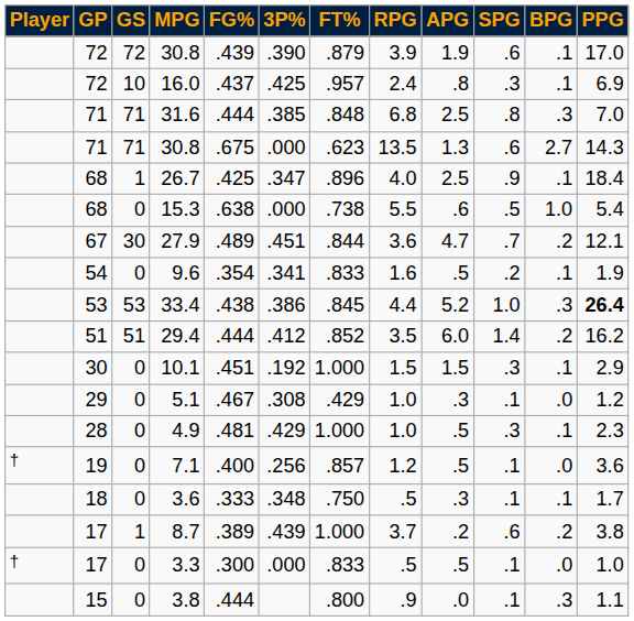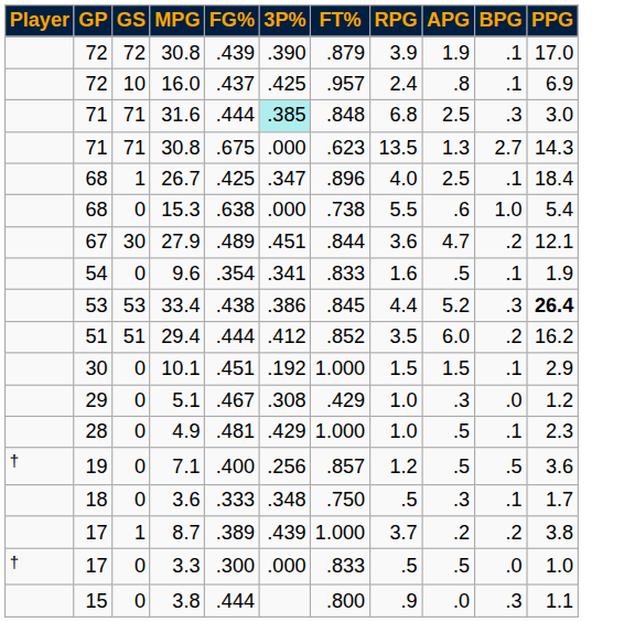 <table class="wikitable sortable" style="text-align:right;">
 <tr>
 <th style="background:#001E3F; color:#FCA404">Player</th>
 <th style="background:#001E3F; color:#FCA404">GP</th>
 <th style="background:#001E3F; color:#FCA404">GS</th>
 <th style="background:#001E3F; color:#FCA404">MPG</th>
 <th style="background:#001E3F; color:#FCA404">FG%</th>
 <th style="background:#001E3F; color:#FCA404">3P%</th>
 <th style="background:#001E3F; color:#FCA404">FT%</th>
 <th style="background:#001E3F; color:#FCA404">RPG</th>
 <th style="background:#001E3F; color:#FCA404">APG</th>
-<th style="background:#001E3F; color:#FCA404">SPG</th>
 <th style="background:#001E3F; color:#FCA404">BPG</th>
 <th style="background:#001E3F; color:#FCA404">PPG</th>
 </tr>
 <tr>
 <td style="text-align:left;"></td>
 <td>72</td>
 <td>72</td>
 <td>30.8</td>
 <td>.439</td>
 <td>.390</td>
 <td>.879</td>
 <td>3.9</td>
 <td>1.9</td>
-<td>.6</td>
 <td>.1</td>
 <td>17.0</td>
 </tr>
 <tr>
 <td style="text-align:left;"></td>
 <td>72</td>
 <td>10</td>
 <td>16.0</td>
 <td>.437</td>
 <td>.425</td>
 <td>.957</td>
 <td>2.4</td>
 <td>.8</td>
-<td>.3</td>
 <td>.1</td>
 <td>6.9</td>
 </tr>
 <tr>
 <td style="text-align:left;"></td>
 <td>71</td>
 <td>71</td>
 <td>31.6</td>
 <td>.444</td>
-<td>.385</td>
+<td style="background: paleturquoise;">.385</td>
 <td>.848</td>
 <td>6.8</td>
 <td>2.5</td>
-<td>.8</td>
 <td>.3</td>
-<td>7.0</td>
+<td>3.0</td>
 </tr>
 <tr>
 <td style="text-align:left;"></td>
 <td>71</td>
 <td>71</td>
 <td>30.8</td>
 <td>.675</td>
 <td>.000</td>
 <td>.623</td>
 <td>13.5</td>
 <td>1.3</td>
-<td>.6</td>
 <td>2.7</td>
 <td>14.3</td>
 </tr>
 <tr>
 <td style="text-align:left;"></td>
 <td>68</td>
 <td>1</td>
 <td>26.7</td>
 <td>.425</td>
 <td>.347</td>
 <td>.896</td>
 <td>4.0</td>
 <td>2.5</td>
-<td>.9</td>
 <td>.1</td>
 <td>18.4</td>
 </tr>
 <tr>
 <td style="text-align:left;"></td>
 <td>68</td>
 <td>0</td>
 <td>15.3</td>
 <td>.638</td>
 <td>.000</td>
 <td>.738</td>
 <td>5.5</td>
 <td>.6</td>
-<td>.5</td>
 <td>1.0</td>
 <td>5.4</td>
 </tr>
 <tr>
 <td style="text-align:left;"></td>
 <td>67</td>
 <td>30</td>
 <td>27.9</td>
 <td>.489</td>
 <td>.451</td>
 <td>.844</td>
 <td>3.6</td>
 <td>4.7</td>
-<td>.7</td>
 <td>.2</td>
 <td>12.1</td>
 </tr>
 <tr>
 <td style="text-align:left;"></td>
 <td>54</td>
 <td>0</td>
 <td>9.6</td>
 <td>.354</td>
 <td>.341</td>
 <td>.833</td>
 <td>1.6</td>
 <td>.5</td>
-<td>.2</td>
 <td>.1</td>
 <td>1.9</td>
 </tr>
 <tr>
 <td style="text-align:left;"></td>
 <td>53</td>
 <td>53</td>
 <td>33.4</td>
 <td>.438</td>
 <td>.386</td>
 <td>.845</td>
 <td>4.4</td>
 <td>5.2</td>
-<td>1.0</td>
 <td>.3</td>
 <td><strong>26.4</strong></td>
 </tr>
 <tr>
 <td style="text-align:left;"></td>
 <td>51</td>
 <td>51</td>
 <td>29.4</td>
 <td>.444</td>
 <td>.412</td>
 <td>.852</td>
 <td>3.5</td>
 <td>6.0</td>
-<td>1.4</td>
 <td>.2</td>
 <td>16.2</td>
 </tr>
 <tr>
 <td style="text-align:left;"></td>
 <td>30</td>
 <td>0</td>
 <td>10.1</td>
 <td>.451</td>
 <td>.192</td>
 <td>1.000</td>
 <td>1.5</td>
 <td>1.5</td>
-<td>.3</td>
 <td>.1</td>
 <td>2.9</td>
 </tr>
 <tr>
 <td style="text-align:left;"></td>
 <td>29</td>
 <td>0</td>
 <td>5.1</td>
 <td>.467</td>
 <td>.308</td>
 <td>.429</td>
 <td>1.0</td>
 <td>.3</td>
-<td>.1</td>
 <td>.0</td>
 <td>1.2</td>
 </tr>
 <tr>
 <td style="text-align:left;"></td>
 <td>28</td>
 <td>0</td>
 <td>4.9</td>
 <td>.481</td>
 <td>.429</td>
 <td>1.000</td>
 <td>1.0</td>
 <td>.5</td>
-<td>.3</td>
 <td>.1</td>
 <td>2.3</td>
 </tr>
 <tr>
 <td style="text-align:left;"><sup>†</sup></td>
 <td>19</td>
 <td>0</td>
 <td>7.1</td>
 <td>.400</td>
 <td>.256</td>
 <td>.857</td>
 <td>1.2</td>
 <td>.5</td>
-<td>.1</td>
-<td>.0</td>
+<td>.5</td>
 <td>3.6</td>
 </tr>
 <tr>
 <td style="text-align:left;"></td>
 <td>18</td>
 <td>0</td>
 <td>3.6</td>
 <td>.333</td>
 <td>.348</td>
 <td>.750</td>
 <td>.5</td>
 <td>.3</td>
 <td>.1</td>
-<td>.1</td>
 <td>1.7</td>
 </tr>
 <tr>
 <td style="text-align:left;"></td>
 <td>17</td>
 <td>1</td>
 <td>8.7</td>
 <td>.389</td>
 <td>.439</td>
 <td>1.000</td>
 <td>3.7</td>
 <td>.2</td>
-<td>.6</td>
 <td>.2</td>
 <td>3.8</td>
 </tr>
 <tr>
 <td style="text-align:left;"><sup>†</sup></td>
 <td>17</td>
 <td>0</td>
 <td>3.3</td>
 <td>.300</td>
 <td>.000</td>
 <td>.833</td>
 <td>.5</td>
 <td>.5</td>
-<td>.1</td>
 <td>.0</td>
 <td>1.0</td>
 </tr>
 <tr>
 <td style="text-align:left;"></td>
 <td>15</td>
 <td>0</td>
 <td>3.8</td>
 <td>.444</td>
 <td></td>
 <td>.800</td>
 <td>.9</td>
 <td>.0</td>
-<td>.1</td>
 <td>.3</td>
 <td>1.1</td>
 </tr>
 </table>
